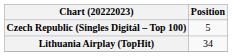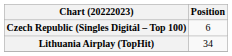 <table class="wikitable plainrowheaders" style="text-align:center">
 <tr>
 <th scope="col">Chart (20222023)</th>
 <th scope="col">Position</th>
 </tr>
 <tr>
 <th scope="row">Czech Republic (Singles Digitál – Top 100)</th>
-<td>5</td>
+<td>6</td>
 </tr>
 <tr>
 <th scope="row">Lithuania Airplay (TopHit)</th>
 <td>34</td>
 </tr>
 <tr>
 </tr>
 </table>
